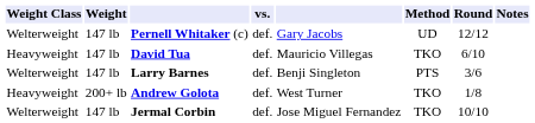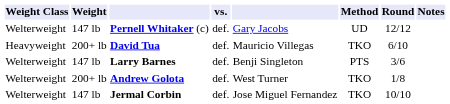 <table class="toccolours" style="font-size: 85%;">
 <tr>
 <th style="background:#e6e8fa; color:#000; text-align:center;">Weight Class</th>
 <th style="background:#e6e8fa; color:#000; text-align:center;">Weight</th>
 <th style="background:#e6e8fa; color:#000; text-align:center;"></th>
 <th style="background:#e6e8fa; color:#000; text-align:center;">vs.</th>
 <th style="background:#e6e8fa; color:#000; text-align:center;"></th>
 <th style="background:#e6e8fa; color:#000; text-align:center;">Method</th>
 <th style="background:#e6e8fa; color:#000; text-align:center;">Round</th>
 <th style="background:#e6e8fa; color:#000; text-align:center;">Notes</th>
 </tr>
 <tr>
 <td>Welterweight</td>
 <td>147 lb</td>
 <td><strong><a href='#'>Pernell Whitaker</a></strong> (c)</td>
 <td>def.</td>
 <td><a href='#'>Gary Jacobs</a></td>
 <td align=center>UD</td>
 <td align=center>12/12</td>
 <td></td>
 </tr>
 <tr>
 <td>Heavyweight</td>
-<td>147 lb</td>
+<td>200+ lb</td>
 <td><strong><a href='#'>David Tua</a></strong></td>
 <td>def.</td>
 <td>Mauricio Villegas</td>
 <td align=center>TKO</td>
 <td align=center>6/10</td>
 </tr>
 <tr>
 <td>Welterweight</td>
 <td>147 lb</td>
 <td><strong>Larry Barnes</strong></td>
 <td>def.</td>
 <td>Benji Singleton</td>
 <td align=center>PTS</td>
 <td align=center>3/6</td>
 </tr>
 <tr>
-<td>Heavyweight</td>
+<td>Welterweight</td>
 <td>200+ lb</td>
 <td><strong><a href='#'>Andrew Golota</a></strong></td>
 <td>def.</td>
 <td>West Turner</td>
 <td align=center>TKO</td>
 <td align=center>1/8</td>
 </tr>
 <tr>
 <td>Welterweight</td>
 <td>147 lb</td>
 <td><strong>Jermal Corbin</strong></td>
 <td>def.</td>
 <td>Jose Miguel Fernandez</td>
 <td align=center>TKO</td>
 <td align=center>10/10</td>
 </tr>
 </table>
